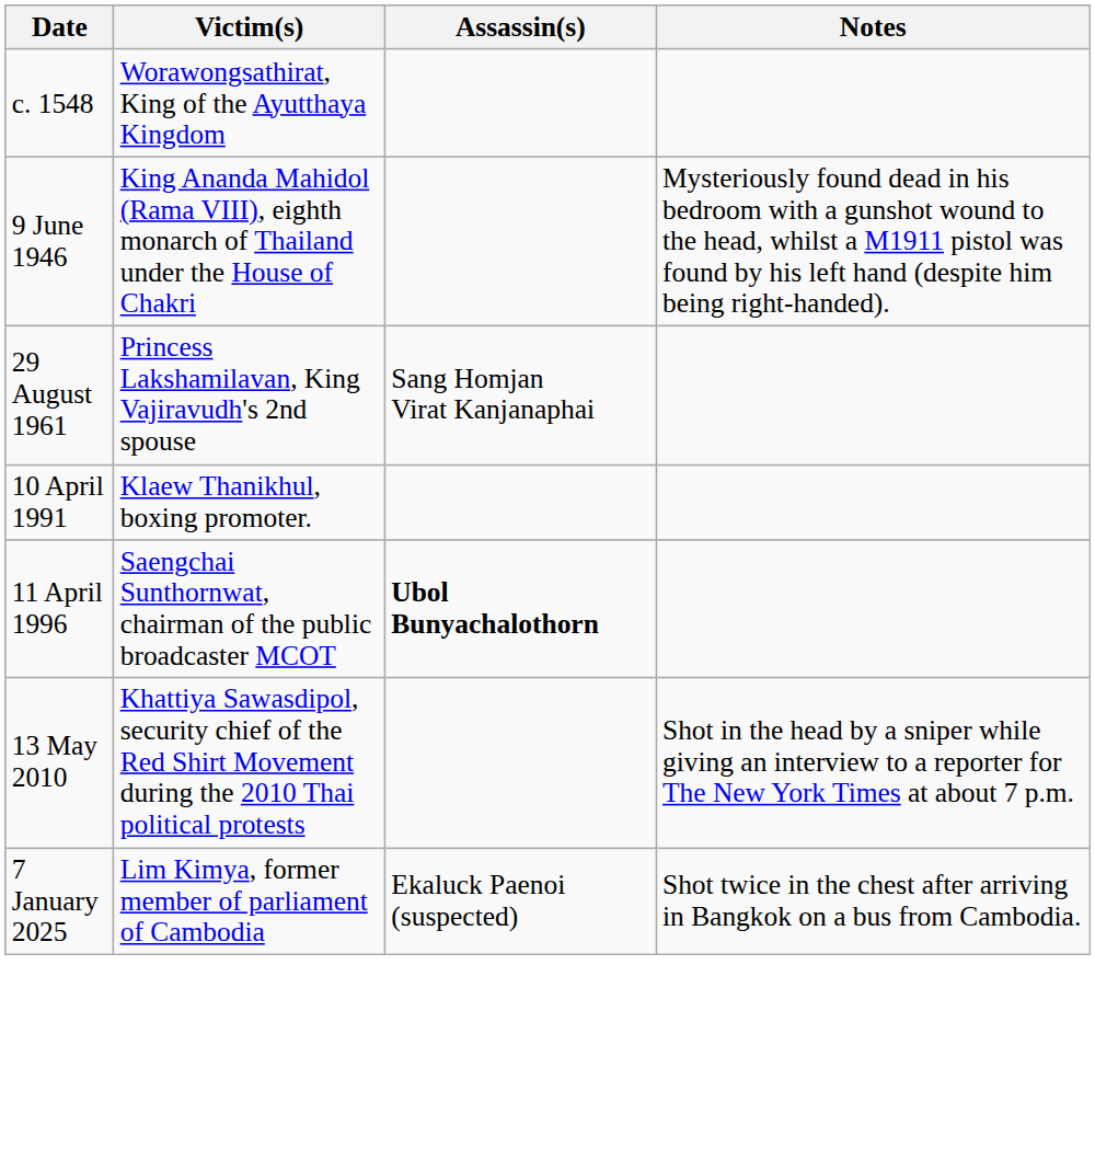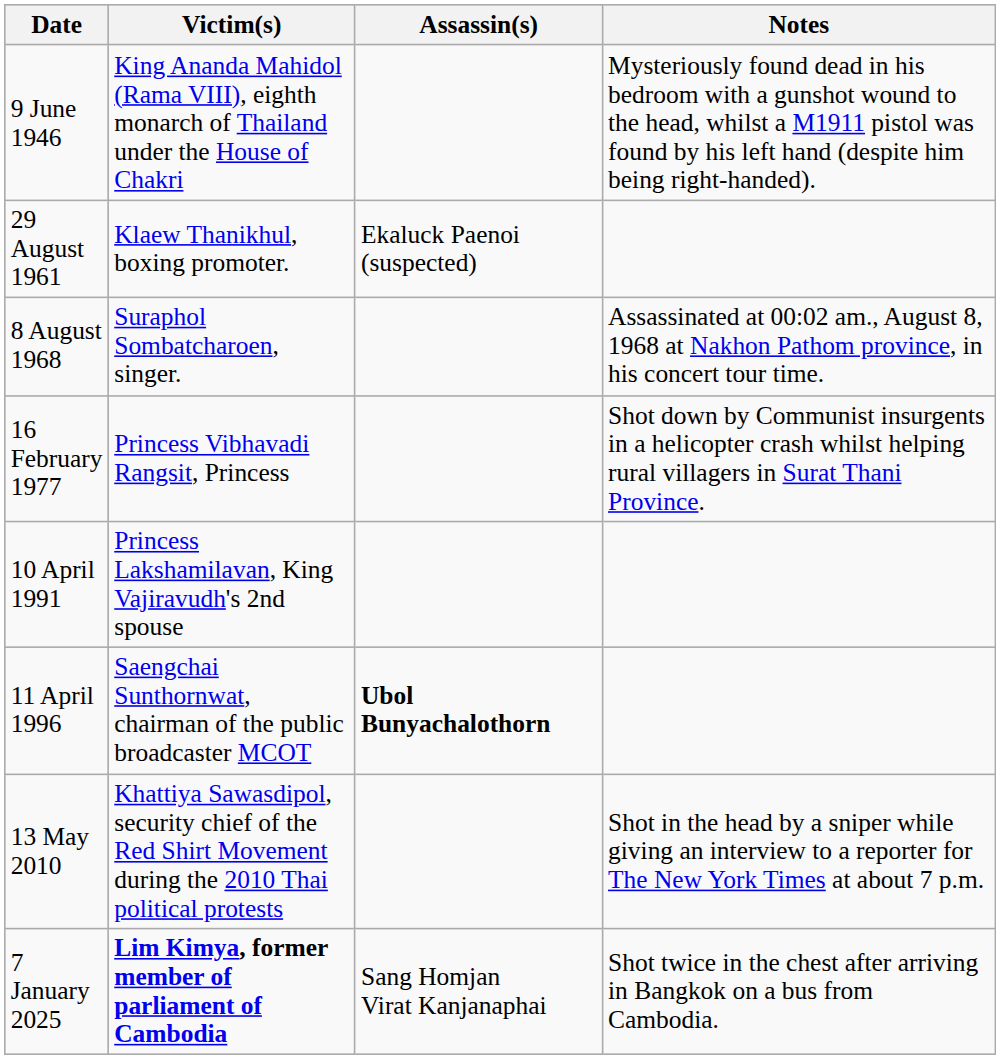 <table class="wikitable"  style="width:100%">
 <tr>
 <th style="width:10%">Date</th>
 <th style="width:25%">Victim(s)</th>
 <th style="width:25%">Assassin(s)</th>
 <th style="width:40%">Notes</th>
-</tr>
-<tr>
-<td>c. 1548</td>
-<td><a href='#'>Worawongsathirat</a>, King of the <a href='#'>Ayutthaya Kingdom</a></td>
-<td></td>
-<td></td>
 </tr>
 <tr>
 <td>9 June 1946</td>
 <td><a href='#'>King Ananda Mahidol (Rama VIII)</a>, eighth monarch of <a href='#'>Thailand</a> under the <a href='#'>House of Chakri</a></td>
 <td></td>
 <td>Mysteriously found dead in his bedroom with a gunshot wound to the head, whilst a <a href='#'>M1911</a> pistol was found by his left hand (despite him being right-handed).</td>
 </tr>
 <tr>
 <td>29 August 1961</td>
-<td><a href='#'>Princess Lakshamilavan</a>, King <a href='#'>Vajiravudh</a>'s 2nd spouse</td>
-<td>Sang Homjan<br>Virat Kanjanaphai</td>
+<td><a href='#'>Klaew Thanikhul</a>, boxing promoter.</td>
+<td>Ekaluck Paenoi (suspected)</td>
 <td></td>
 </tr>
 <tr>
+<td>8 August 1968</td>
+<td><a href='#'>Suraphol Sombatcharoen</a>, singer.</td>
+<td></td>
+<td>Assassinated at 00:02 am., August 8, 1968 at <a href='#'>Nakhon Pathom province</a>, in his concert tour time.</td>
+</tr>
+<tr>
+<td>16 February 1977</td>
+<td><a href='#'>Princess Vibhavadi Rangsit</a>, Princess</td>
+<td></td>
+<td>Shot down by Communist insurgents in a helicopter crash whilst helping rural villagers in <a href='#'>Surat Thani Province</a>.</td>
+</tr>
+<tr>
 <td>10 April 1991</td>
-<td><a href='#'>Klaew Thanikhul</a>, boxing promoter.</td>
+<td><a href='#'>Princess Lakshamilavan</a>, King <a href='#'>Vajiravudh</a>'s 2nd spouse</td>
 <td></td>
 <td></td>
 </tr>
 <tr>
 <td>11 April 1996</td>
 <td><a href='#'>Saengchai Sunthornwat</a>, chairman of the public broadcaster <a href='#'>MCOT</a></td>
 <td><strong>Ubol Bunyachalothorn</strong></td>
 <td></td>
 </tr>
 <tr>
 <td>13 May 2010</td>
 <td><a href='#'>Khattiya Sawasdipol</a>, security chief of the <a href='#'>Red Shirt Movement</a> during the <a href='#'>2010 Thai political protests</a></td>
 <td></td>
 <td>Shot in the head by a sniper while giving an interview to a reporter for <a href='#'>The New York Times</a> at about 7 p.m.</td>
 </tr>
 <tr>
 <td>7 January 2025</td>
-<td><a href='#'>Lim Kimya</a>, former <a href='#'>member of parliament of Cambodia</a></td>
-<td>Ekaluck Paenoi (suspected)</td>
+<td><strong><a href='#'>Lim Kimya</a>, former <a href='#'>member of parliament of Cambodia</a></strong></td>
+<td>Sang Homjan<br>Virat Kanjanaphai</td>
 <td>Shot twice in the chest after arriving in Bangkok on a bus from Cambodia.</td>
 </tr>
 </table>
